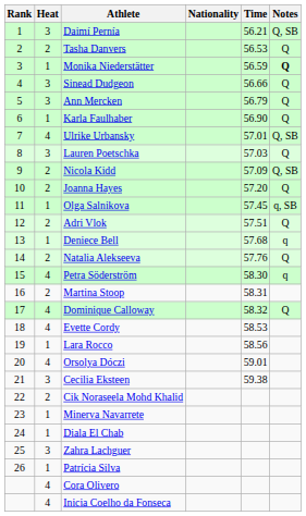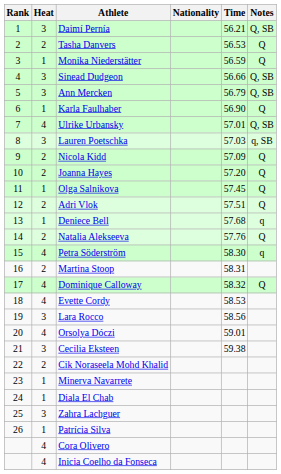 <table class="wikitable sortable" style="text-align:center;font-size:95%">
 <tr>
 <th>Rank</th>
 <th>Heat</th>
 <th>Athlete</th>
 <th>Nationality</th>
 <th>Time</th>
 <th>Notes</th>
 </tr>
 <tr bgcolor=ccffcc>
 <td>1</td>
 <td>3</td>
 <td align="left"><a href='#'>Daimí Pernía</a></td>
 <td align=left></td>
 <td>56.21</td>
 <td>Q, SB</td>
 </tr>
 <tr bgcolor=ccffcc>
 <td>2</td>
 <td>2</td>
 <td align="left"><a href='#'>Tasha Danvers</a></td>
 <td align=left></td>
 <td>56.53</td>
 <td>Q</td>
 </tr>
 <tr bgcolor=ccffcc>
 <td>3</td>
 <td>1</td>
 <td align="left"><a href='#'>Monika Niederstätter</a></td>
 <td align=left></td>
 <td>56.59</td>
-<td><strong>Q</strong></td>
+<td>Q</td>
 </tr>
 <tr bgcolor=ccffcc>
 <td>4</td>
 <td>3</td>
 <td align="left"><a href='#'>Sinead Dudgeon</a></td>
 <td align=left></td>
 <td>56.66</td>
-<td>Q</td>
+<td>Q, SB</td>
 </tr>
 <tr bgcolor=ccffcc>
 <td>5</td>
 <td>3</td>
 <td align="left"><a href='#'>Ann Mercken</a></td>
 <td align=left></td>
 <td>56.79</td>
-<td>Q</td>
+<td>Q, SB</td>
 </tr>
 <tr bgcolor=ccffcc>
 <td>6</td>
 <td>1</td>
 <td align="left"><a href='#'>Karla Faulhaber</a></td>
 <td align=left></td>
 <td>56.90</td>
 <td>Q</td>
 </tr>
 <tr bgcolor=ccffcc>
 <td>7</td>
 <td>4</td>
 <td align="left"><a href='#'>Ulrike Urbansky</a></td>
 <td align=left></td>
 <td>57.01</td>
 <td>Q, SB</td>
 </tr>
 <tr bgcolor=ddffdd>
 <td>8</td>
 <td>3</td>
 <td align="left"><a href='#'>Lauren Poetschka</a></td>
 <td align=left></td>
 <td>57.03</td>
-<td>Q</td>
+<td>q, SB</td>
 </tr>
 <tr bgcolor=ccffcc>
 <td>9</td>
 <td>2</td>
 <td align="left"><a href='#'>Nicola Kidd</a></td>
 <td align=left></td>
 <td>57.09</td>
-<td>Q, SB</td>
+<td>Q</td>
 </tr>
 <tr bgcolor=ccffcc>
 <td>10</td>
 <td>2</td>
 <td align="left"><a href='#'>Joanna Hayes</a></td>
 <td align=left></td>
 <td>57.20</td>
 <td>Q</td>
 </tr>
 <tr bgcolor=ccffcc>
 <td>11</td>
 <td>1</td>
 <td align="left"><a href='#'>Olga Salnikova</a></td>
 <td align=left></td>
 <td>57.45</td>
-<td>q, SB</td>
+<td>Q</td>
 </tr>
 <tr bgcolor=ddffdd>
 <td>12</td>
 <td>2</td>
 <td align="left"><a href='#'>Adri Vlok</a></td>
 <td align=left></td>
 <td>57.51</td>
 <td>Q</td>
 </tr>
 <tr bgcolor=ddffdd>
 <td>13</td>
 <td>1</td>
 <td align="left"><a href='#'>Deniece Bell</a></td>
 <td align=left></td>
 <td>57.68</td>
 <td>q</td>
 </tr>
 <tr bgcolor=ddffdd>
 <td>14</td>
 <td>2</td>
 <td align="left"><a href='#'>Natalia Alekseeva</a></td>
 <td align=left></td>
 <td>57.76</td>
 <td>Q</td>
 </tr>
 <tr bgcolor=ccffcc>
 <td>15</td>
 <td>4</td>
 <td align="left"><a href='#'>Petra Söderström</a></td>
 <td align=left></td>
 <td>58.30</td>
 <td>q</td>
 </tr>
 <tr>
 <td>16</td>
 <td>2</td>
 <td align="left"><a href='#'>Martina Stoop</a></td>
 <td align=left></td>
 <td>58.31</td>
 <td></td>
 </tr>
 <tr bgcolor=ccffcc>
 <td>17</td>
 <td>4</td>
 <td align="left"><a href='#'>Dominique Calloway</a></td>
 <td align=left></td>
 <td>58.32</td>
 <td>Q</td>
 </tr>
 <tr>
 <td>18</td>
 <td>4</td>
 <td align="left"><a href='#'>Evette Cordy</a></td>
 <td align=left></td>
 <td>58.53</td>
 <td></td>
 </tr>
 <tr>
 <td>19</td>
-<td>1</td>
+<td>3</td>
 <td align="left"><a href='#'>Lara Rocco</a></td>
 <td align=left></td>
 <td>58.56</td>
 <td></td>
 </tr>
 <tr>
 <td>20</td>
 <td>4</td>
 <td align="left"><a href='#'>Orsolya Dóczi</a></td>
 <td align=left></td>
 <td>59.01</td>
 <td></td>
 </tr>
 <tr>
 <td>21</td>
 <td>3</td>
 <td align="left"><a href='#'>Cecilia Eksteen</a></td>
 <td align=left></td>
 <td>59.38</td>
 <td></td>
 </tr>
 <tr>
 <td>22</td>
 <td>2</td>
 <td align="left"><a href='#'>Cik Noraseela Mohd Khalid</a></td>
 <td align=left></td>
 <td></td>
 <td></td>
 </tr>
 <tr>
 <td>23</td>
 <td>1</td>
 <td align="left"><a href='#'>Minerva Navarrete</a></td>
 <td align=left></td>
 <td></td>
 <td></td>
 </tr>
 <tr>
 <td>24</td>
 <td>1</td>
 <td align="left"><a href='#'>Diala El Chab</a></td>
 <td align=left></td>
 <td></td>
 <td></td>
 </tr>
 <tr>
 <td>25</td>
 <td>3</td>
 <td align="left"><a href='#'>Zahra Lachguer</a></td>
 <td align=left></td>
 <td></td>
 <td></td>
 </tr>
 <tr>
 <td>26</td>
 <td>1</td>
 <td align="left"><a href='#'>Patrícia Silva</a></td>
 <td align=left></td>
 <td></td>
 <td></td>
 </tr>
 <tr>
 <td></td>
 <td>4</td>
 <td align="left"><a href='#'>Cora Olivero</a></td>
 <td align=left></td>
 <td></td>
 <td></td>
 </tr>
 <tr>
 <td></td>
 <td>4</td>
 <td align="left"><a href='#'>Inicia Coelho da Fonseca</a></td>
 <td align=left></td>
 <td></td>
 <td></td>
 </tr>
 </table>
